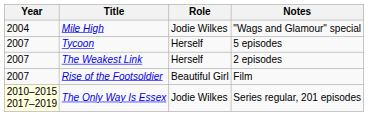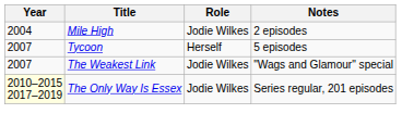 <table class="wikitable sortable">
 <tr>
 <th>Year</th>
 <th>Title</th>
 <th>Role</th>
 <th class="unsortable">Notes</th>
 </tr>
 <tr>
 <td>2004</td>
 <td><em><a href='#'>Mile High</a></em></td>
 <td>Jodie Wilkes</td>
-<td>"Wags and Glamour" special</td>
+<td>2 episodes</td>
 </tr>
 <tr>
 <td>2007</td>
 <td><em><a href='#'>Tycoon</a></em></td>
 <td>Herself</td>
 <td>5 episodes</td>
 </tr>
 <tr>
 <td>2007</td>
 <td><em><a href='#'>The Weakest Link</a></em></td>
-<td>Herself</td>
-<td>2 episodes</td>
-</tr>
-<tr>
-<td>2007</td>
-<td><em><a href='#'>Rise of the Footsoldier</a></em></td>
-<td>Beautiful Girl</td>
-<td>Film</td>
+<td>Jodie Wilkes</td>
+<td>"Wags and Glamour" special</td>
 </tr>
 <tr>
 <td style="background: lightyellow;">2010–2015<br>2017–2019</td>
 <td><em><a href='#'>The Only Way Is Essex</a></em></td>
 <td>Jodie Wilkes</td>
 <td>Series regular, 201 episodes</td>
 </tr>
 </table>
